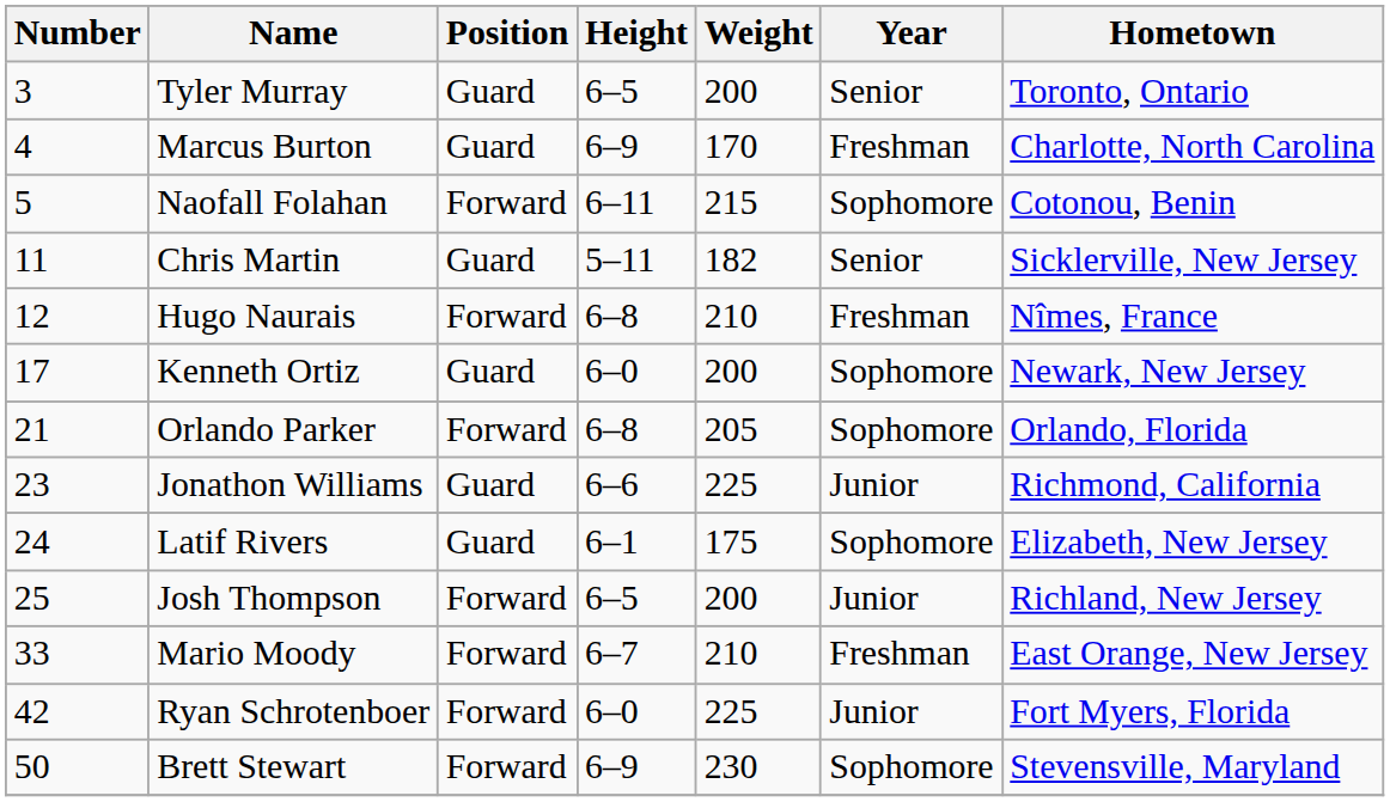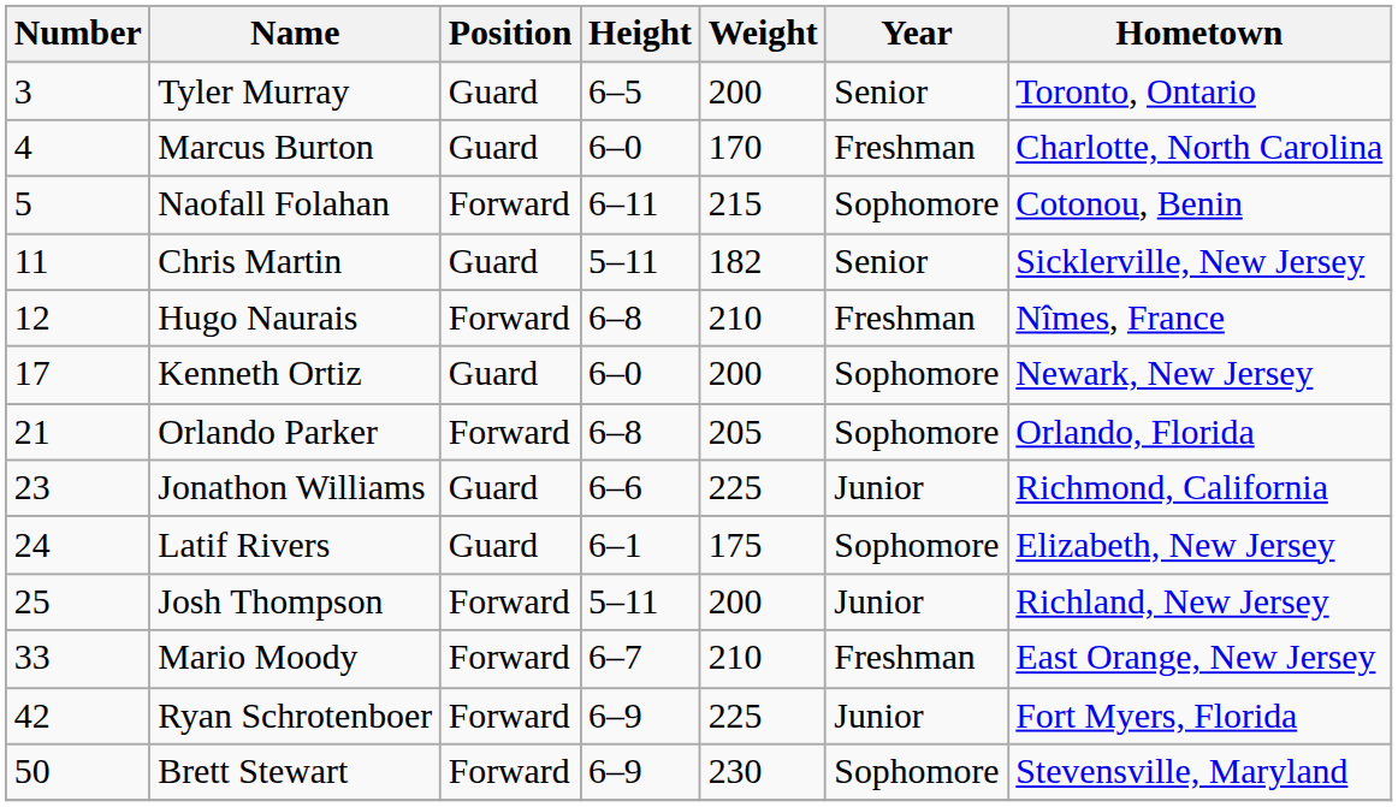 <table class="wikitable">
 <tr>
 <th>Number</th>
 <th>Name</th>
 <th>Position</th>
 <th>Height</th>
 <th>Weight</th>
 <th>Year</th>
 <th>Hometown</th>
 </tr>
 <tr>
 <td>3</td>
 <td>Tyler Murray</td>
 <td>Guard</td>
 <td>6–5</td>
 <td>200</td>
 <td>Senior</td>
 <td><a href='#'>Toronto</a>, <a href='#'>Ontario</a></td>
 </tr>
 <tr>
 <td>4</td>
 <td>Marcus Burton</td>
 <td>Guard</td>
-<td>6–9</td>
+<td>6–0</td>
 <td>170</td>
 <td>Freshman</td>
 <td><a href='#'>Charlotte, North Carolina</a></td>
 </tr>
 <tr>
 <td>5</td>
 <td>Naofall Folahan</td>
 <td>Forward</td>
 <td>6–11</td>
 <td>215</td>
 <td>Sophomore</td>
 <td><a href='#'>Cotonou</a>, <a href='#'>Benin</a></td>
 </tr>
 <tr>
 <td>11</td>
 <td>Chris Martin</td>
 <td>Guard</td>
 <td>5–11</td>
 <td>182</td>
 <td>Senior</td>
 <td><a href='#'>Sicklerville, New Jersey</a></td>
 </tr>
 <tr>
 <td>12</td>
 <td>Hugo Naurais</td>
 <td>Forward</td>
 <td>6–8</td>
 <td>210</td>
 <td>Freshman</td>
 <td><a href='#'>Nîmes</a>, <a href='#'>France</a></td>
 </tr>
 <tr>
 <td>17</td>
 <td>Kenneth Ortiz</td>
 <td>Guard</td>
 <td>6–0</td>
 <td>200</td>
 <td>Sophomore</td>
 <td><a href='#'>Newark, New Jersey</a></td>
 </tr>
 <tr>
 <td>21</td>
 <td>Orlando Parker</td>
 <td>Forward</td>
 <td>6–8</td>
 <td>205</td>
 <td>Sophomore</td>
 <td><a href='#'>Orlando, Florida</a></td>
 </tr>
 <tr>
 <td>23</td>
 <td>Jonathon Williams</td>
 <td>Guard</td>
 <td>6–6</td>
 <td>225</td>
 <td>Junior</td>
 <td><a href='#'>Richmond, California</a></td>
 </tr>
 <tr>
 <td>24</td>
 <td>Latif Rivers</td>
 <td>Guard</td>
 <td>6–1</td>
 <td>175</td>
 <td>Sophomore</td>
 <td><a href='#'>Elizabeth, New Jersey</a></td>
 </tr>
 <tr>
 <td>25</td>
 <td>Josh Thompson</td>
 <td>Forward</td>
-<td>6–5</td>
+<td>5–11</td>
 <td>200</td>
 <td>Junior</td>
 <td><a href='#'>Richland, New Jersey</a></td>
 </tr>
 <tr>
 <td>33</td>
 <td>Mario Moody</td>
 <td>Forward</td>
 <td>6–7</td>
 <td>210</td>
 <td>Freshman</td>
 <td><a href='#'>East Orange, New Jersey</a></td>
 </tr>
 <tr>
 <td>42</td>
 <td>Ryan Schrotenboer</td>
 <td>Forward</td>
-<td>6–0</td>
+<td>6–9</td>
 <td>225</td>
 <td>Junior</td>
 <td><a href='#'>Fort Myers, Florida</a></td>
 </tr>
 <tr>
 <td>50</td>
 <td>Brett Stewart</td>
 <td>Forward</td>
 <td>6–9</td>
 <td>230</td>
 <td>Sophomore</td>
 <td><a href='#'>Stevensville, Maryland</a></td>
 </tr>
 <tr>
 </tr>
 </table>
